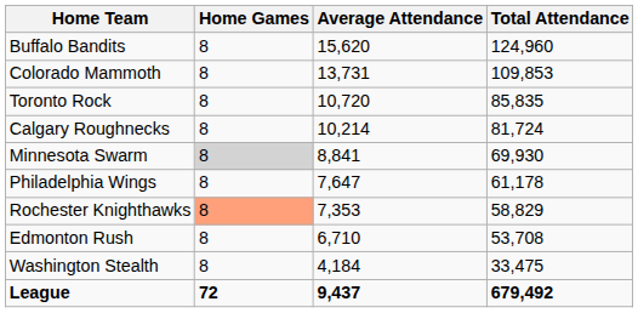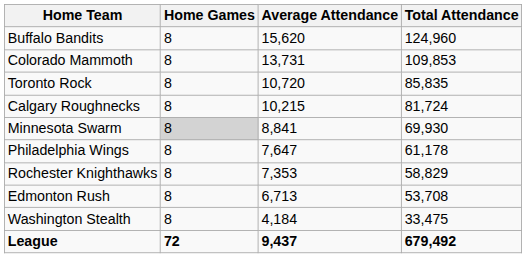 <table class="wikitable sortable">
 <tr>
 <th>Home Team</th>
 <th>Home Games</th>
 <th>Average Attendance</th>
 <th>Total Attendance</th>
 </tr>
 <tr>
 <td>Buffalo Bandits</td>
 <td>8</td>
 <td>15,620</td>
 <td>124,960</td>
 </tr>
 <tr>
 <td>Colorado Mammoth</td>
 <td>8</td>
 <td>13,731</td>
 <td>109,853</td>
 </tr>
 <tr>
 <td>Toronto Rock</td>
 <td>8</td>
 <td>10,720</td>
 <td>85,835</td>
 </tr>
 <tr>
 <td>Calgary Roughnecks</td>
 <td>8</td>
-<td>10,214</td>
+<td>10,215</td>
 <td>81,724</td>
 </tr>
 <tr>
 <td>Minnesota Swarm</td>
 <td style="background: lightgrey;">8</td>
 <td>8,841</td>
 <td>69,930</td>
 </tr>
 <tr>
 <td>Philadelphia Wings</td>
 <td>8</td>
 <td>7,647</td>
 <td>61,178</td>
 </tr>
 <tr>
 <td>Rochester Knighthawks</td>
-<td style="background: lightsalmon;">8</td>
+<td>8</td>
 <td>7,353</td>
 <td>58,829</td>
 </tr>
 <tr>
 <td>Edmonton Rush</td>
 <td>8</td>
-<td>6,710</td>
+<td>6,713</td>
 <td>53,708</td>
 </tr>
 <tr>
 <td>Washington Stealth</td>
 <td>8</td>
 <td>4,184</td>
 <td>33,475</td>
 </tr>
 <tr class="sortbottom">
 <td><strong>League</strong></td>
 <td><strong>72</strong></td>
 <td><strong>9,437</strong></td>
 <td><strong>679,492</strong></td>
 </tr>
 </table>
